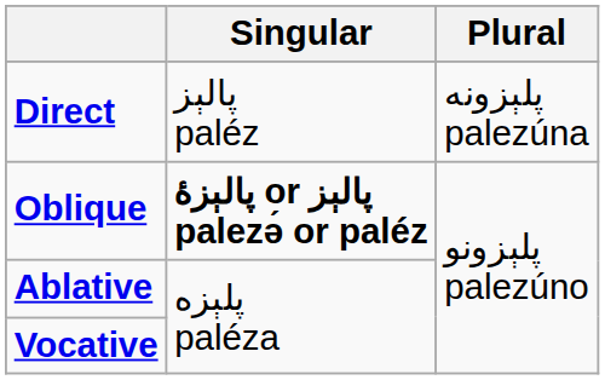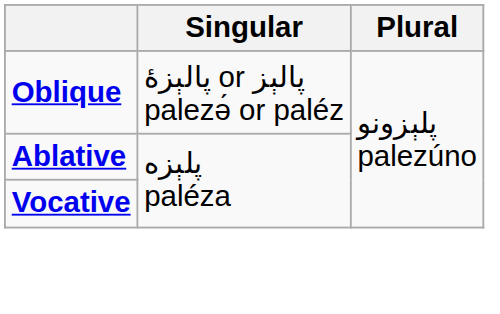 <table class="wikitable">
 <tr>
 <th></th>
 <th>Singular</th>
 <th>Plural</th>
 </tr>
 <tr>
-<td><strong><a href='#'>Direct</a></strong></td>
-<td>پالېز<br>paléz</td>
-<td>پلېزونه<br>palezúna</td>
-</tr>
-<tr>
 <td><strong><a href='#'>Oblique</a></strong></td>
-<td><strong>پالېزۀ or پالېز<br>palezə́ or paléz</strong></td>
+<td>پالېزۀ or پالېز<br>palezə́ or paléz</td>
 <td rowspan="3">پلېزونو<br>palezúno</td>
 </tr>
 <tr>
 <td><strong><a href='#'>Ablative</a></strong></td>
 <td rowspan="2">پلېزه<br>paléza</td>
 </tr>
 <tr>
 <td><strong><a href='#'>Vocative</a></strong></td>
 </tr>
 </table>
